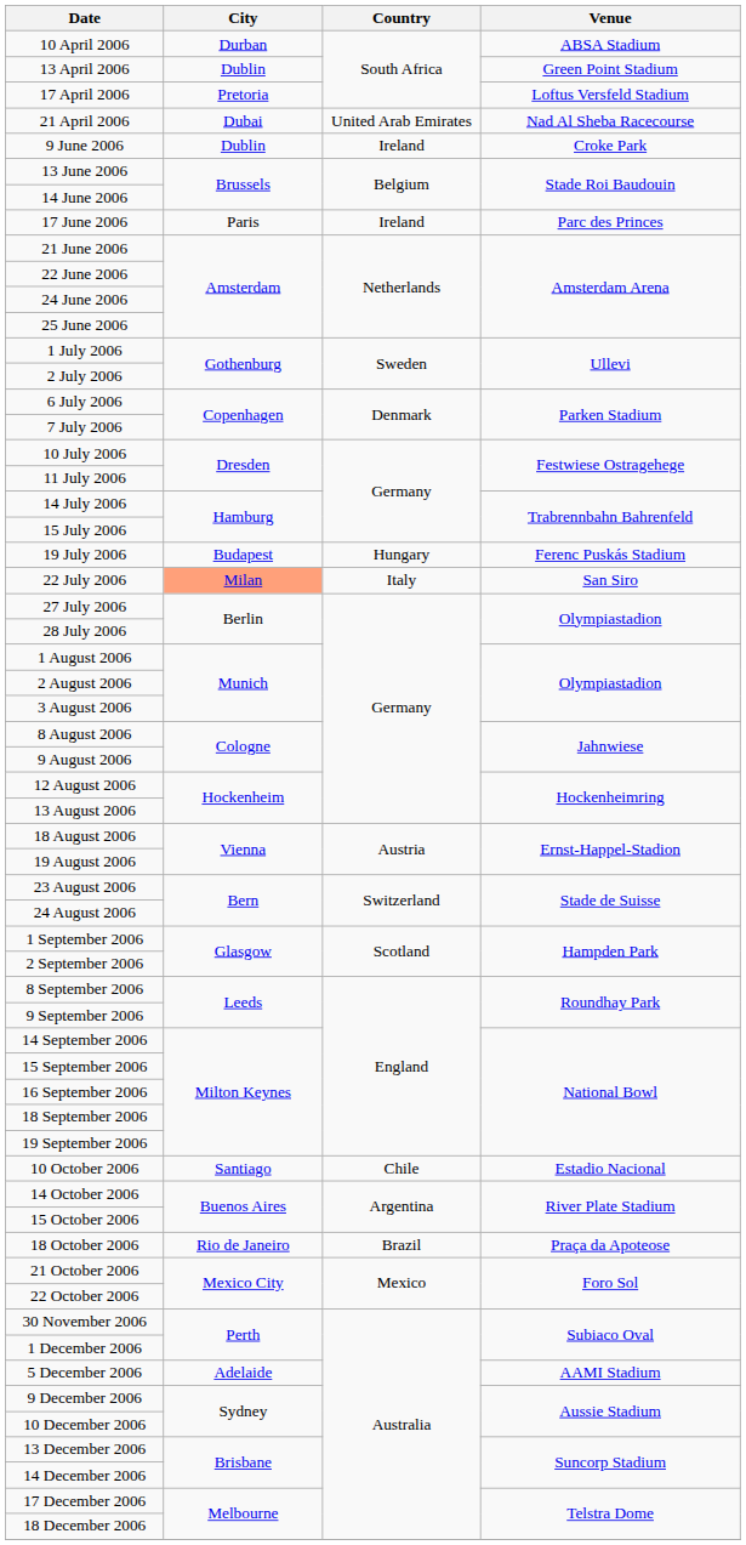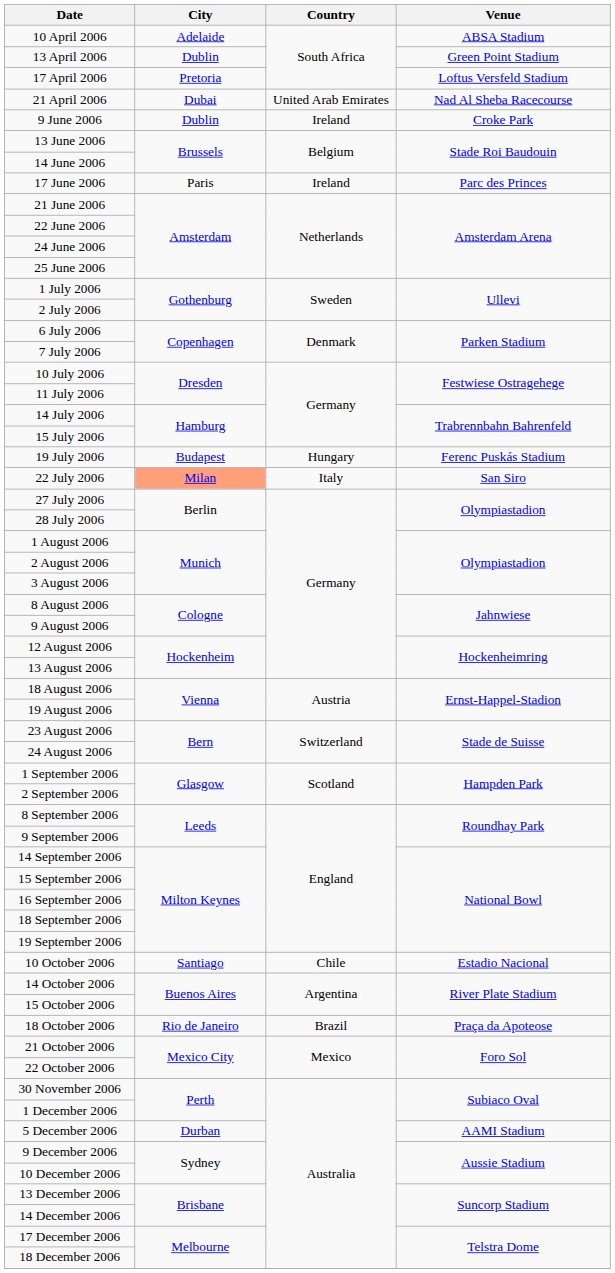 <table class="wikitable" style="text-align:center;">
 <tr>
 <th style="width:150px;">Date</th>
 <th style="width:150px;">City</th>
 <th style="width:150px;">Country</th>
 <th style="width:250px;">Venue</th>
 </tr>
 <tr>
 <td>10 April 2006</td>
-<td><a href='#'>Durban</a></td>
+<td><a href='#'>Adelaide</a></td>
 <td rowspan="3">South Africa</td>
 <td><a href='#'>ABSA Stadium</a></td>
 </tr>
 <tr>
 <td>13 April 2006</td>
 <td><a href='#'>Dublin</a></td>
 <td><a href='#'>Green Point Stadium</a></td>
 </tr>
 <tr>
 <td>17 April 2006</td>
 <td><a href='#'>Pretoria</a></td>
 <td><a href='#'>Loftus Versfeld Stadium</a></td>
 </tr>
 <tr>
 <td>21 April 2006</td>
 <td><a href='#'>Dubai</a></td>
 <td>United Arab Emirates</td>
 <td><a href='#'>Nad Al Sheba Racecourse</a></td>
 </tr>
 <tr>
 <td>9 June 2006</td>
 <td><a href='#'>Dublin</a></td>
 <td>Ireland</td>
 <td><a href='#'>Croke Park</a></td>
 </tr>
 <tr>
 <td>13 June 2006</td>
 <td rowspan="2"><a href='#'>Brussels</a></td>
 <td rowspan="2">Belgium</td>
 <td rowspan="2"><a href='#'>Stade Roi Baudouin</a></td>
 </tr>
 <tr>
 <td>14 June 2006</td>
 </tr>
 <tr>
 <td>17 June 2006</td>
 <td>Paris</td>
 <td>Ireland</td>
 <td><a href='#'>Parc des Princes</a></td>
 </tr>
 <tr>
 <td>21 June 2006</td>
 <td rowspan="4"><a href='#'>Amsterdam</a></td>
 <td rowspan="4">Netherlands</td>
 <td rowspan="4"><a href='#'>Amsterdam Arena</a></td>
 </tr>
 <tr>
 <td>22 June 2006</td>
 </tr>
 <tr>
 <td>24 June 2006</td>
 </tr>
 <tr>
 <td>25 June 2006</td>
 </tr>
 <tr>
 <td>1 July 2006</td>
 <td rowspan="2"><a href='#'>Gothenburg</a></td>
 <td rowspan="2">Sweden</td>
 <td rowspan="2"><a href='#'>Ullevi</a></td>
 </tr>
 <tr>
 <td>2 July 2006</td>
 </tr>
 <tr>
 <td>6 July 2006</td>
 <td rowspan="2"><a href='#'>Copenhagen</a></td>
 <td rowspan="2">Denmark</td>
 <td rowspan="2"><a href='#'>Parken Stadium</a></td>
 </tr>
 <tr>
 <td>7 July 2006</td>
 </tr>
 <tr>
 <td>10 July 2006</td>
 <td rowspan="2"><a href='#'>Dresden</a></td>
 <td rowspan="4">Germany</td>
 <td rowspan="2"><a href='#'>Festwiese Ostragehege</a></td>
 </tr>
 <tr>
 <td>11 July 2006</td>
 </tr>
 <tr>
 <td>14 July 2006</td>
 <td rowspan="2"><a href='#'>Hamburg</a></td>
 <td rowspan="2"><a href='#'>Trabrennbahn Bahrenfeld</a></td>
 </tr>
 <tr>
 <td>15 July 2006</td>
 </tr>
 <tr>
 <td>19 July 2006</td>
 <td><a href='#'>Budapest</a></td>
 <td>Hungary</td>
 <td><a href='#'>Ferenc Puskás Stadium</a></td>
 </tr>
 <tr>
 <td>22 July 2006</td>
 <td style="background: lightsalmon;"><a href='#'>Milan</a></td>
 <td>Italy</td>
 <td><a href='#'>San Siro</a></td>
 </tr>
 <tr>
 <td>27 July 2006</td>
 <td rowspan="2">Berlin</td>
 <td rowspan="9">Germany</td>
 <td rowspan="2"><a href='#'>Olympiastadion</a></td>
 </tr>
 <tr>
 <td>28 July 2006</td>
 </tr>
 <tr>
 <td>1 August 2006</td>
 <td rowspan="3"><a href='#'>Munich</a></td>
 <td rowspan="3"><a href='#'>Olympiastadion</a></td>
 </tr>
 <tr>
 <td>2 August 2006</td>
 </tr>
 <tr>
 <td>3 August 2006</td>
 </tr>
 <tr>
 <td>8 August 2006</td>
 <td rowspan="2"><a href='#'>Cologne</a></td>
 <td rowspan="2"><a href='#'>Jahnwiese</a></td>
 </tr>
 <tr>
 <td>9 August 2006</td>
 </tr>
 <tr>
 <td>12 August 2006</td>
 <td rowspan="2"><a href='#'>Hockenheim</a></td>
 <td rowspan="2"><a href='#'>Hockenheimring</a></td>
 </tr>
 <tr>
 <td>13 August 2006</td>
 </tr>
 <tr>
 <td>18 August 2006</td>
 <td rowspan="2"><a href='#'>Vienna</a></td>
 <td rowspan="2">Austria</td>
 <td rowspan="2"><a href='#'>Ernst-Happel-Stadion</a></td>
 </tr>
 <tr>
 <td>19 August 2006</td>
 </tr>
 <tr>
 <td>23 August 2006</td>
 <td rowspan="2"><a href='#'>Bern</a></td>
 <td rowspan="2">Switzerland</td>
 <td rowspan="2"><a href='#'>Stade de Suisse</a></td>
 </tr>
 <tr>
 <td>24 August 2006</td>
 </tr>
 <tr>
 <td>1 September 2006</td>
 <td rowspan="2"><a href='#'>Glasgow</a></td>
 <td rowspan="2">Scotland</td>
 <td rowspan="2"><a href='#'>Hampden Park</a></td>
 </tr>
 <tr>
 <td>2 September 2006</td>
 </tr>
 <tr>
 <td>8 September 2006</td>
 <td rowspan="2"><a href='#'>Leeds</a></td>
 <td rowspan="7">England</td>
 <td rowspan="2"><a href='#'>Roundhay Park</a></td>
 </tr>
 <tr>
 <td>9 September 2006</td>
 </tr>
 <tr>
 <td>14 September 2006</td>
 <td rowspan="5"><a href='#'>Milton Keynes</a></td>
 <td rowspan="5"><a href='#'>National Bowl</a></td>
 </tr>
 <tr>
 <td>15 September 2006</td>
 </tr>
 <tr>
 <td>16 September 2006</td>
 </tr>
 <tr>
 <td>18 September 2006</td>
 </tr>
 <tr>
 <td>19 September 2006</td>
 </tr>
 <tr>
 <td>10 October 2006</td>
 <td><a href='#'>Santiago</a></td>
 <td>Chile</td>
 <td><a href='#'>Estadio Nacional</a></td>
 </tr>
 <tr>
 <td>14 October 2006</td>
 <td rowspan="2"><a href='#'>Buenos Aires</a></td>
 <td rowspan="2">Argentina</td>
 <td rowspan="2"><a href='#'>River Plate Stadium</a></td>
 </tr>
 <tr>
 <td>15 October 2006</td>
 </tr>
 <tr>
 <td>18 October 2006</td>
 <td><a href='#'>Rio de Janeiro</a></td>
 <td>Brazil</td>
 <td><a href='#'>Praça da Apoteose</a></td>
 </tr>
 <tr>
 <td>21 October 2006</td>
 <td rowspan="2"><a href='#'>Mexico City</a></td>
 <td rowspan="2">Mexico</td>
 <td rowspan="2"><a href='#'>Foro Sol</a></td>
 </tr>
 <tr>
 <td>22 October 2006</td>
 </tr>
 <tr>
 <td>30 November 2006</td>
 <td rowspan="2"><a href='#'>Perth</a></td>
 <td rowspan="9">Australia</td>
 <td rowspan="2"><a href='#'>Subiaco Oval</a></td>
 </tr>
 <tr>
 <td>1 December 2006</td>
 </tr>
 <tr>
 <td>5 December 2006</td>
-<td><a href='#'>Adelaide</a></td>
+<td><a href='#'>Durban</a></td>
 <td><a href='#'>AAMI Stadium</a></td>
 </tr>
 <tr>
 <td>9 December 2006</td>
 <td rowspan="2">Sydney</td>
 <td rowspan="2"><a href='#'>Aussie Stadium</a></td>
 </tr>
 <tr>
 <td>10 December 2006</td>
 </tr>
 <tr>
 <td>13 December 2006</td>
 <td rowspan="2"><a href='#'>Brisbane</a></td>
 <td rowspan="2"><a href='#'>Suncorp Stadium</a></td>
 </tr>
 <tr>
 <td>14 December 2006</td>
 </tr>
 <tr>
 <td>17 December 2006</td>
 <td rowspan="2"><a href='#'>Melbourne</a></td>
 <td rowspan="2"><a href='#'>Telstra Dome</a></td>
 </tr>
 <tr>
 <td>18 December 2006</td>
 </tr>
 <tr>
 </tr>
 </table>
